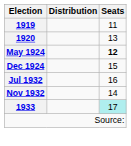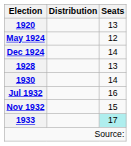 <table class=wikitable style="font-size:90%; text-align:center">
 <tr>
 <th>Election</th>
 <th>Distribution</th>
 <th>Seats</th>
-</tr>
-<tr>
-<th><a href='#'>1919</a></th>
-<td align=left>          </td>
-<td>11</td>
 </tr>
 <tr>
 <th><a href='#'>1920</a></th>
 <td align=left>            </td>
 <td>13</td>
 </tr>
 <tr>
 <th><a href='#'>May 1924</a></th>
 <td align=left>           </td>
-<td><strong>12</strong></td>
+<td>12</td>
 </tr>
 <tr>
 <th><a href='#'>Dec 1924</a></th>
 <td align=left>             </td>
-<td>15</td>
+<td>14</td>
+</tr>
+<tr>
+<th><a href='#'>1928</a></th>
+<td align=left>            </td>
+<td>13</td>
+</tr>
+<tr>
+<th><a href='#'>1930</a></th>
+<td align=left>             </td>
+<td>14</td>
 </tr>
 <tr>
 <th><a href='#'>Jul 1932</a></th>
 <td align=left>              </td>
 <td>16</td>
 </tr>
 <tr>
 <th><a href='#'>Nov 1932</a></th>
 <td align=left>             </td>
-<td>14</td>
+<td>15</td>
 </tr>
 <tr>
 <th><a href='#'>1933</a></th>
 <td align=left>                </td>
 <td style="background: paleturquoise;">17</td>
 </tr>
 <tr>
 <td colspan=3 align=right>Source: </td>
 </tr>
 </table>
